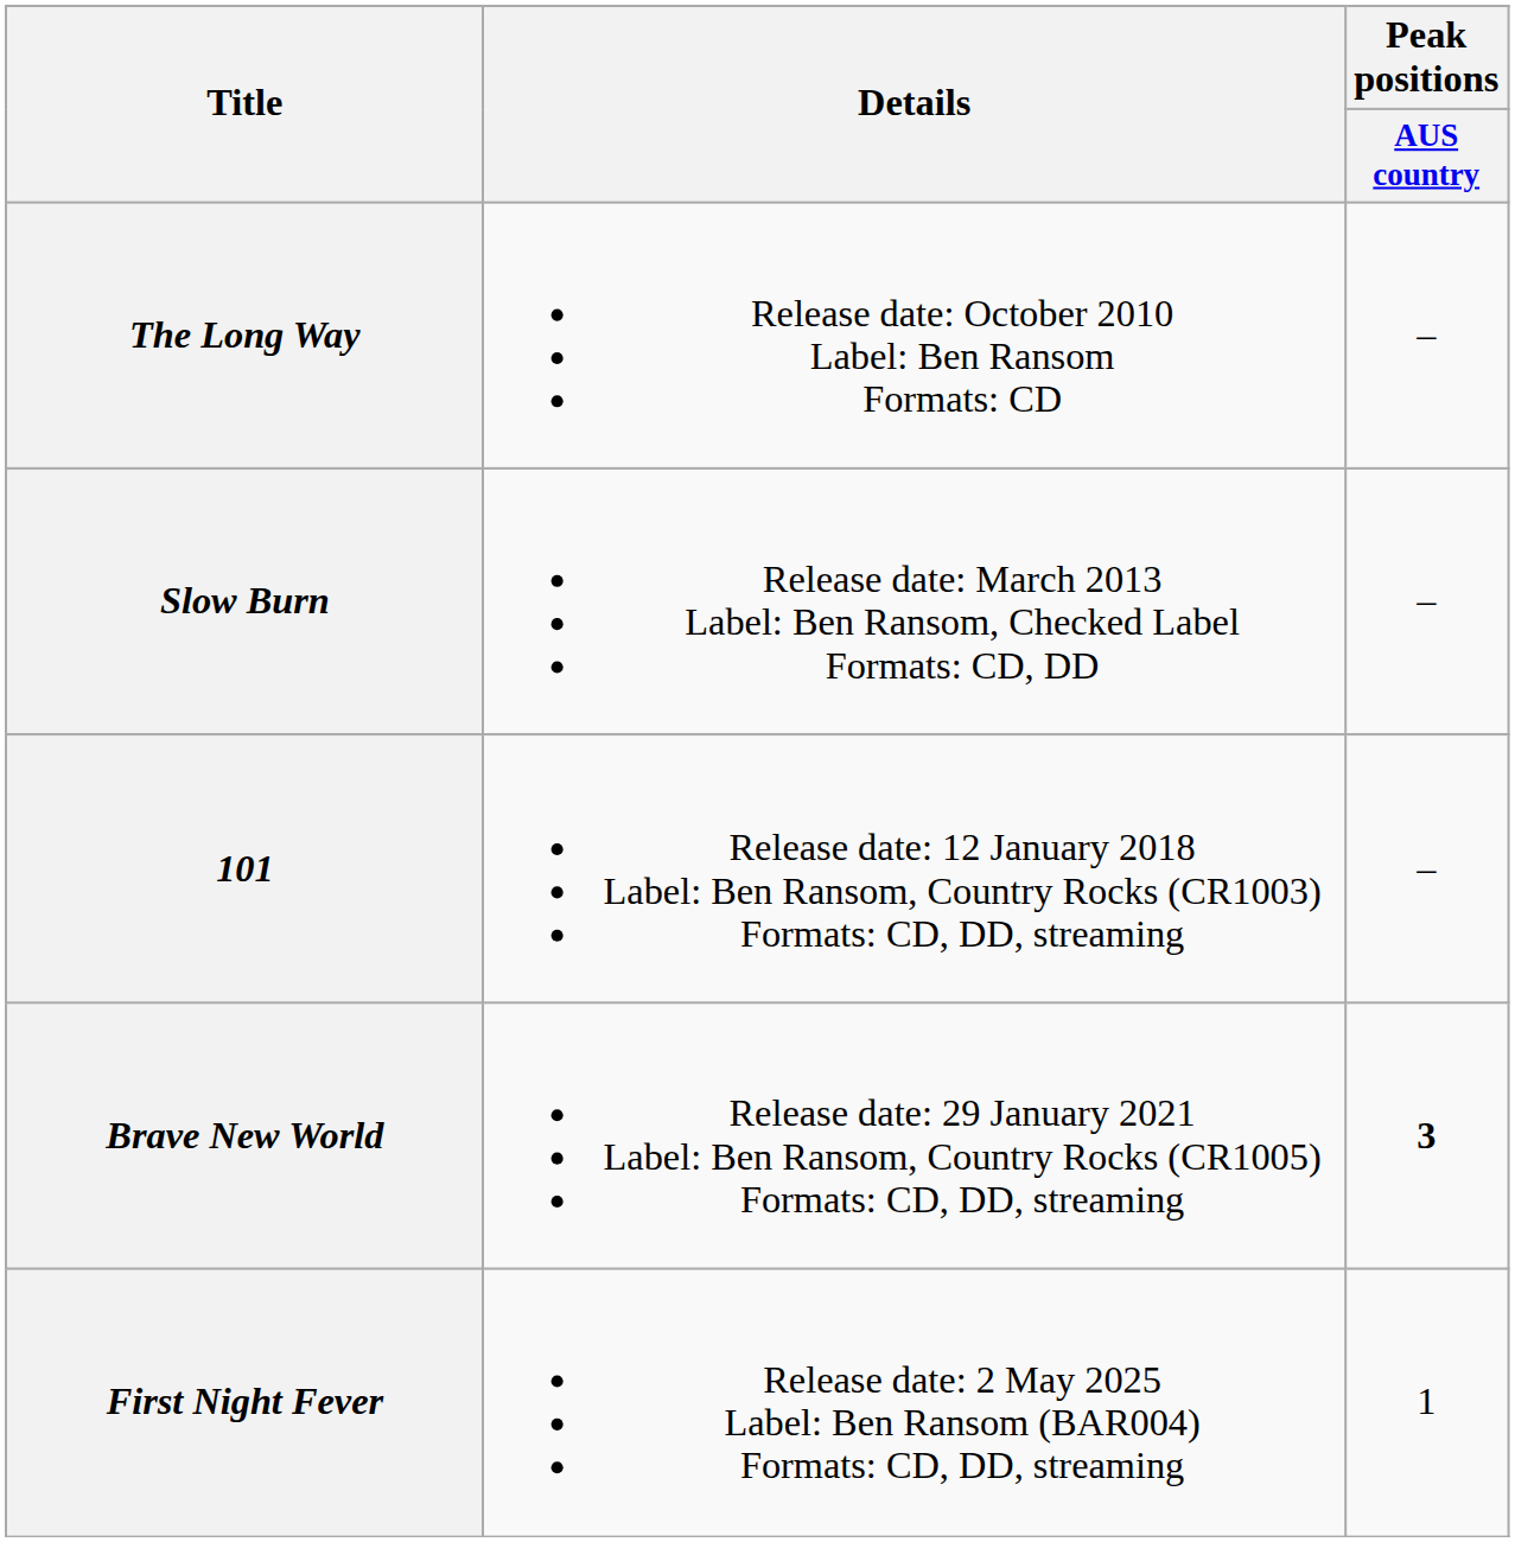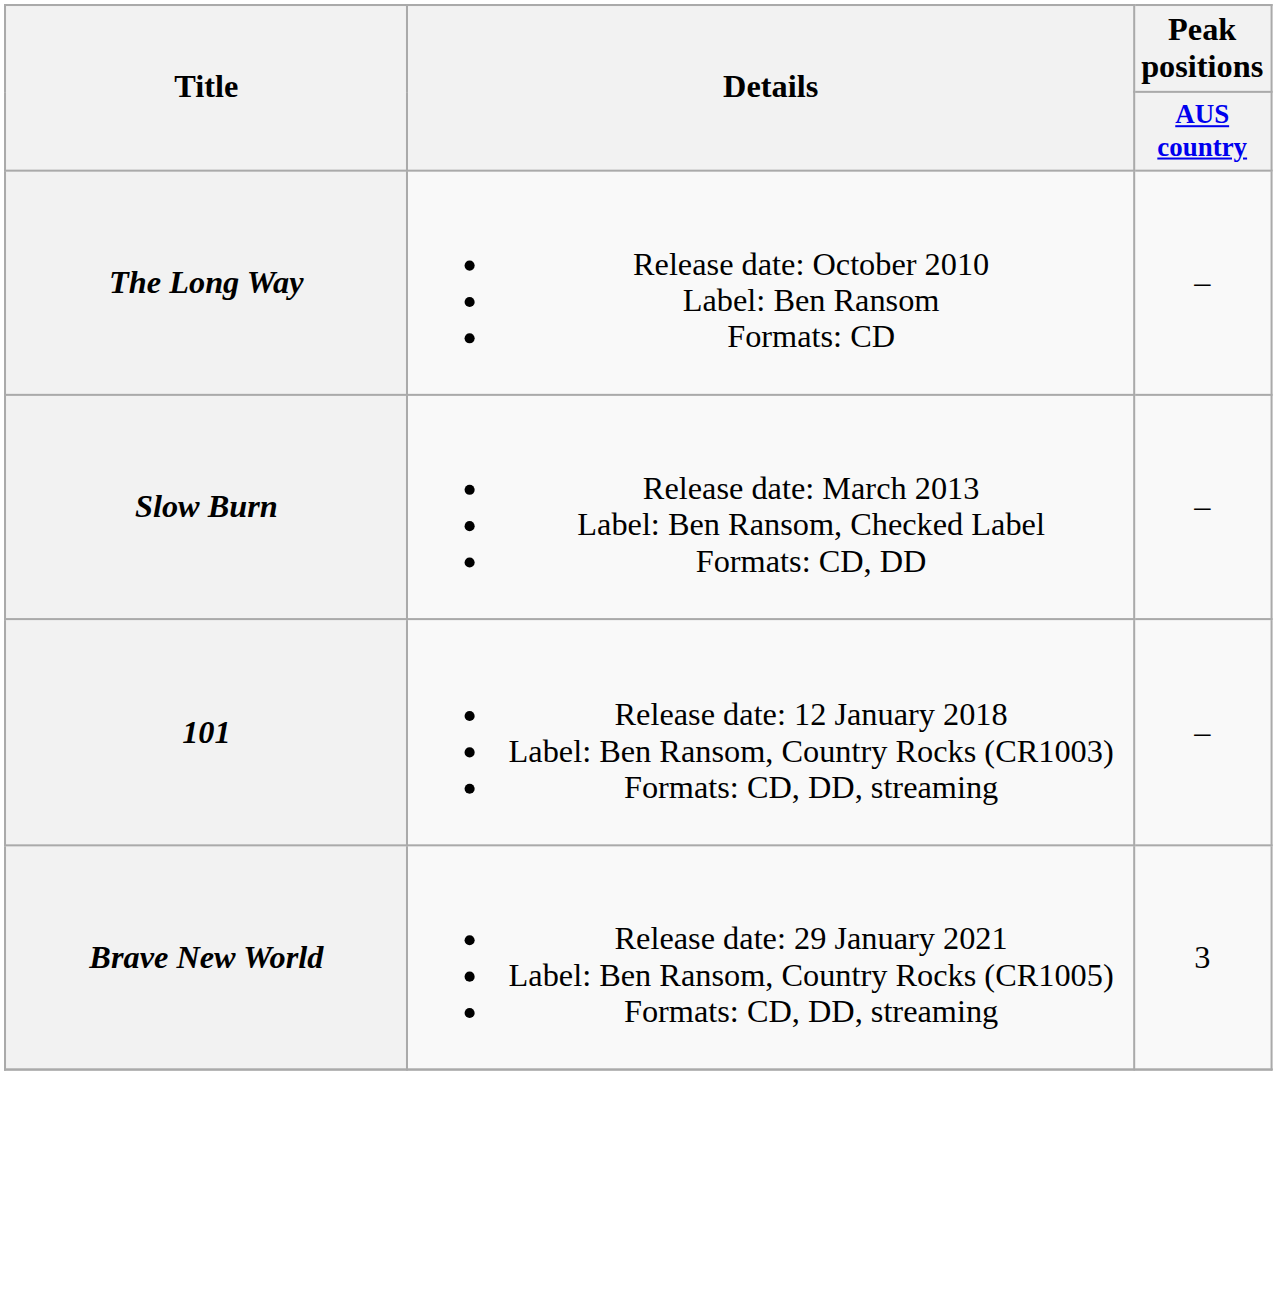 <table class="wikitable plainrowheaders" style="text-align:center;">
 <tr>
 <th rowspan="2" style="width:12em;">Title</th>
 <th rowspan="2" style="width:22em;">Details</th>
 <th colspan="1">Peak positions</th>
 </tr>
 <tr style="font-size:smaller;">
 <th width="50"><a href='#'>AUS<br>country</a><br></th>
 </tr>
 <tr>
 <th scope="row"><em>The Long Way</em></th>
 <td><br><ul><li>Release date: October 2010</li><li>Label: Ben Ransom</li><li>Formats: CD</li></ul></td>
 <td>–</td>
 </tr>
 <tr>
 <th scope="row"><em>Slow Burn</em></th>
 <td><br><ul><li>Release date: March 2013</li><li>Label: Ben Ransom, Checked Label</li><li>Formats: CD, DD</li></ul></td>
 <td>–</td>
 </tr>
 <tr>
 <th scope="row"><em>101</em></th>
 <td><br><ul><li>Release date: 12 January 2018</li><li>Label: Ben Ransom, Country Rocks (CR1003)</li><li>Formats: CD, DD, streaming</li></ul></td>
 <td>–</td>
 </tr>
 <tr>
 <th scope="row"><em>Brave New World</em></th>
 <td><br><ul><li>Release date: 29 January 2021</li><li>Label: Ben Ransom, Country Rocks (CR1005)</li><li>Formats: CD, DD, streaming</li></ul></td>
-<td><strong>3</strong></td>
-</tr>
-<tr>
-<th scope="row"><em>First Night Fever</em></th>
-<td><br><ul><li>Release date: 2 May 2025</li><li>Label: Ben Ransom (BAR004)</li><li>Formats: CD, DD, streaming</li></ul></td>
-<td>1</td>
+<td>3</td>
 </tr>
 <tr>
 </tr>
 </table>
